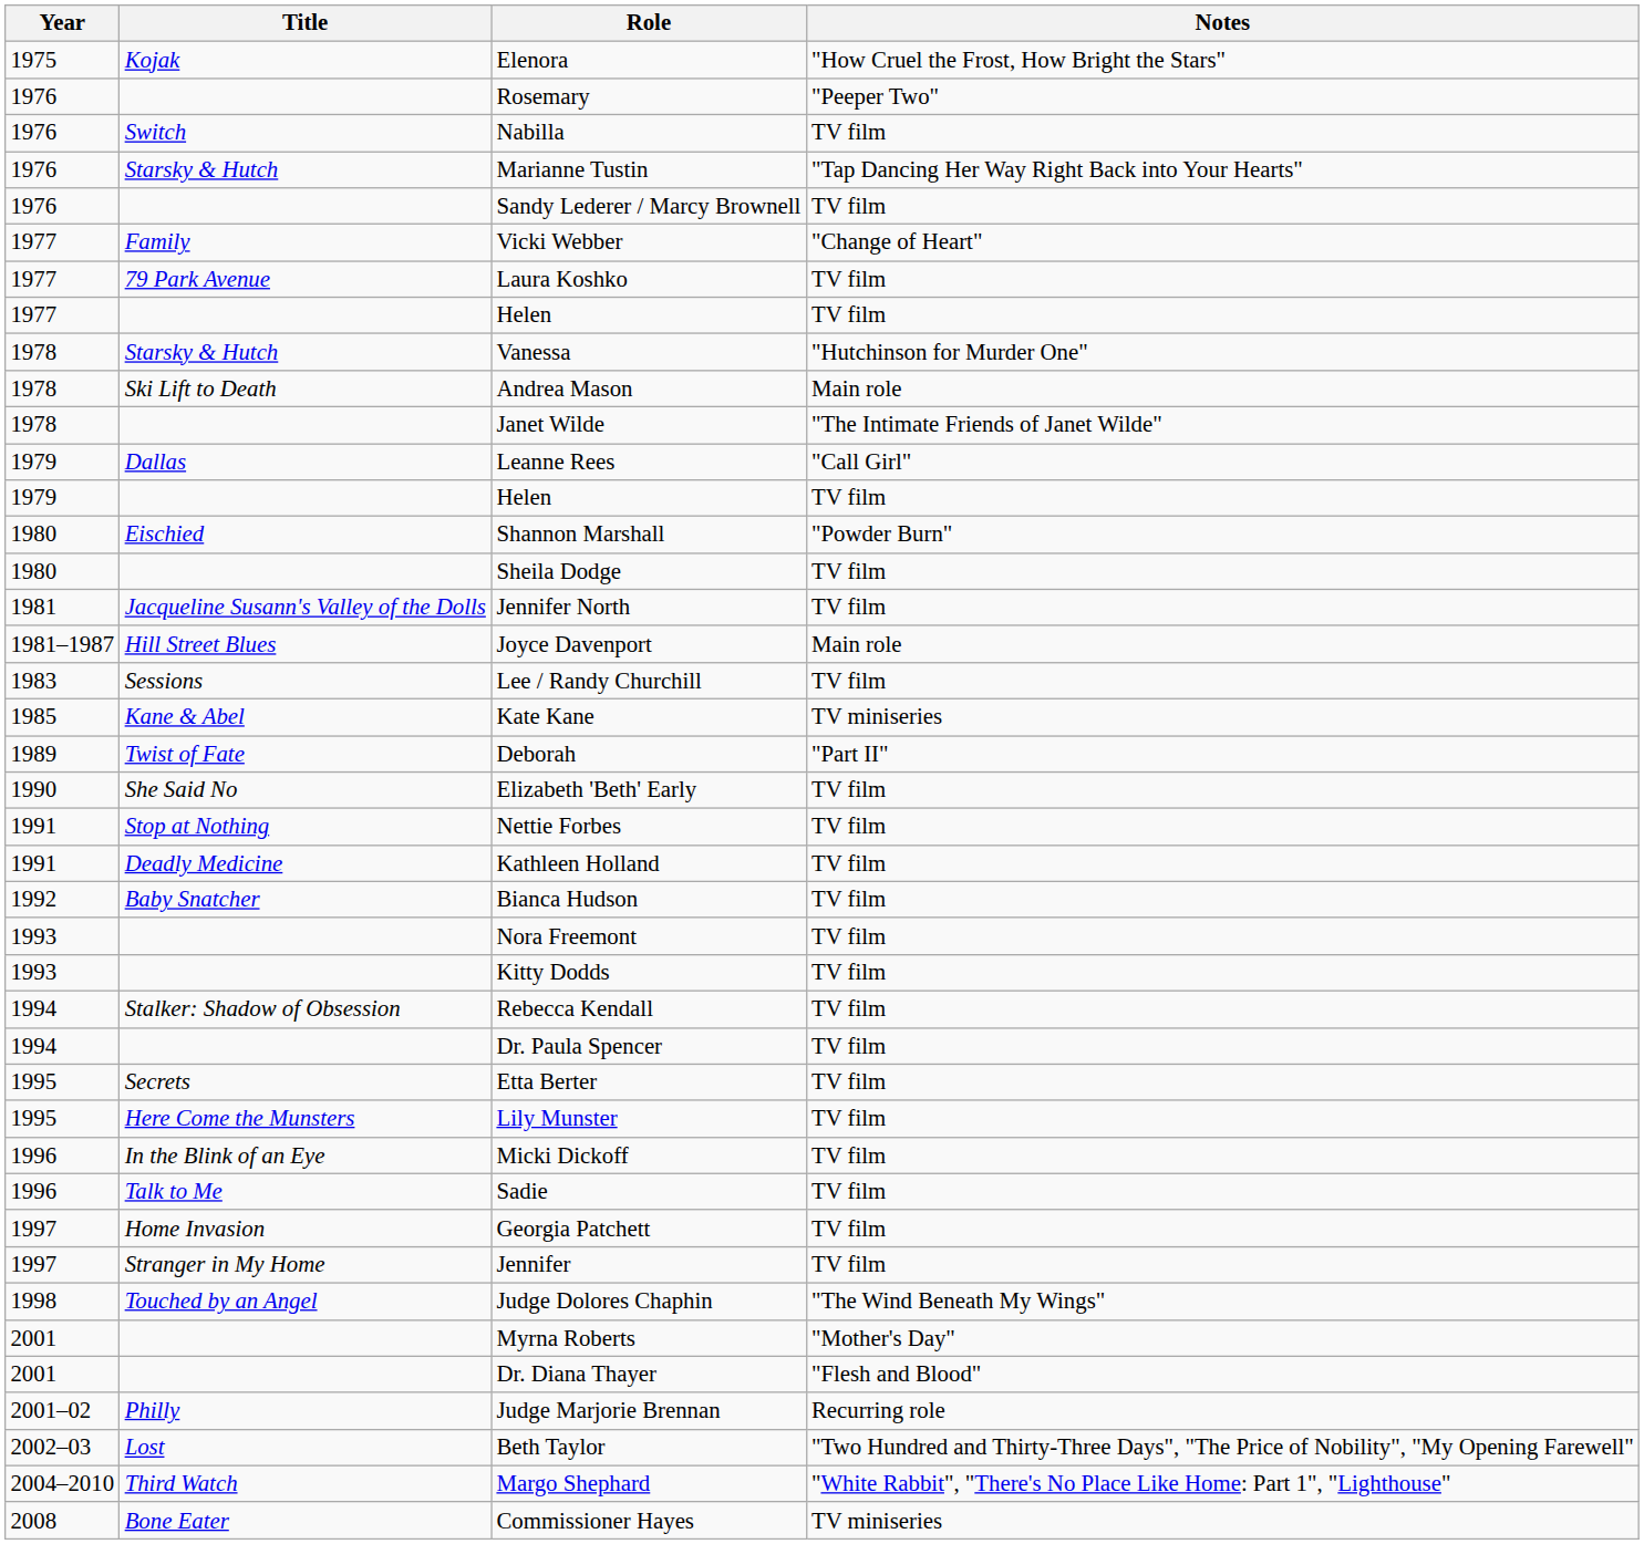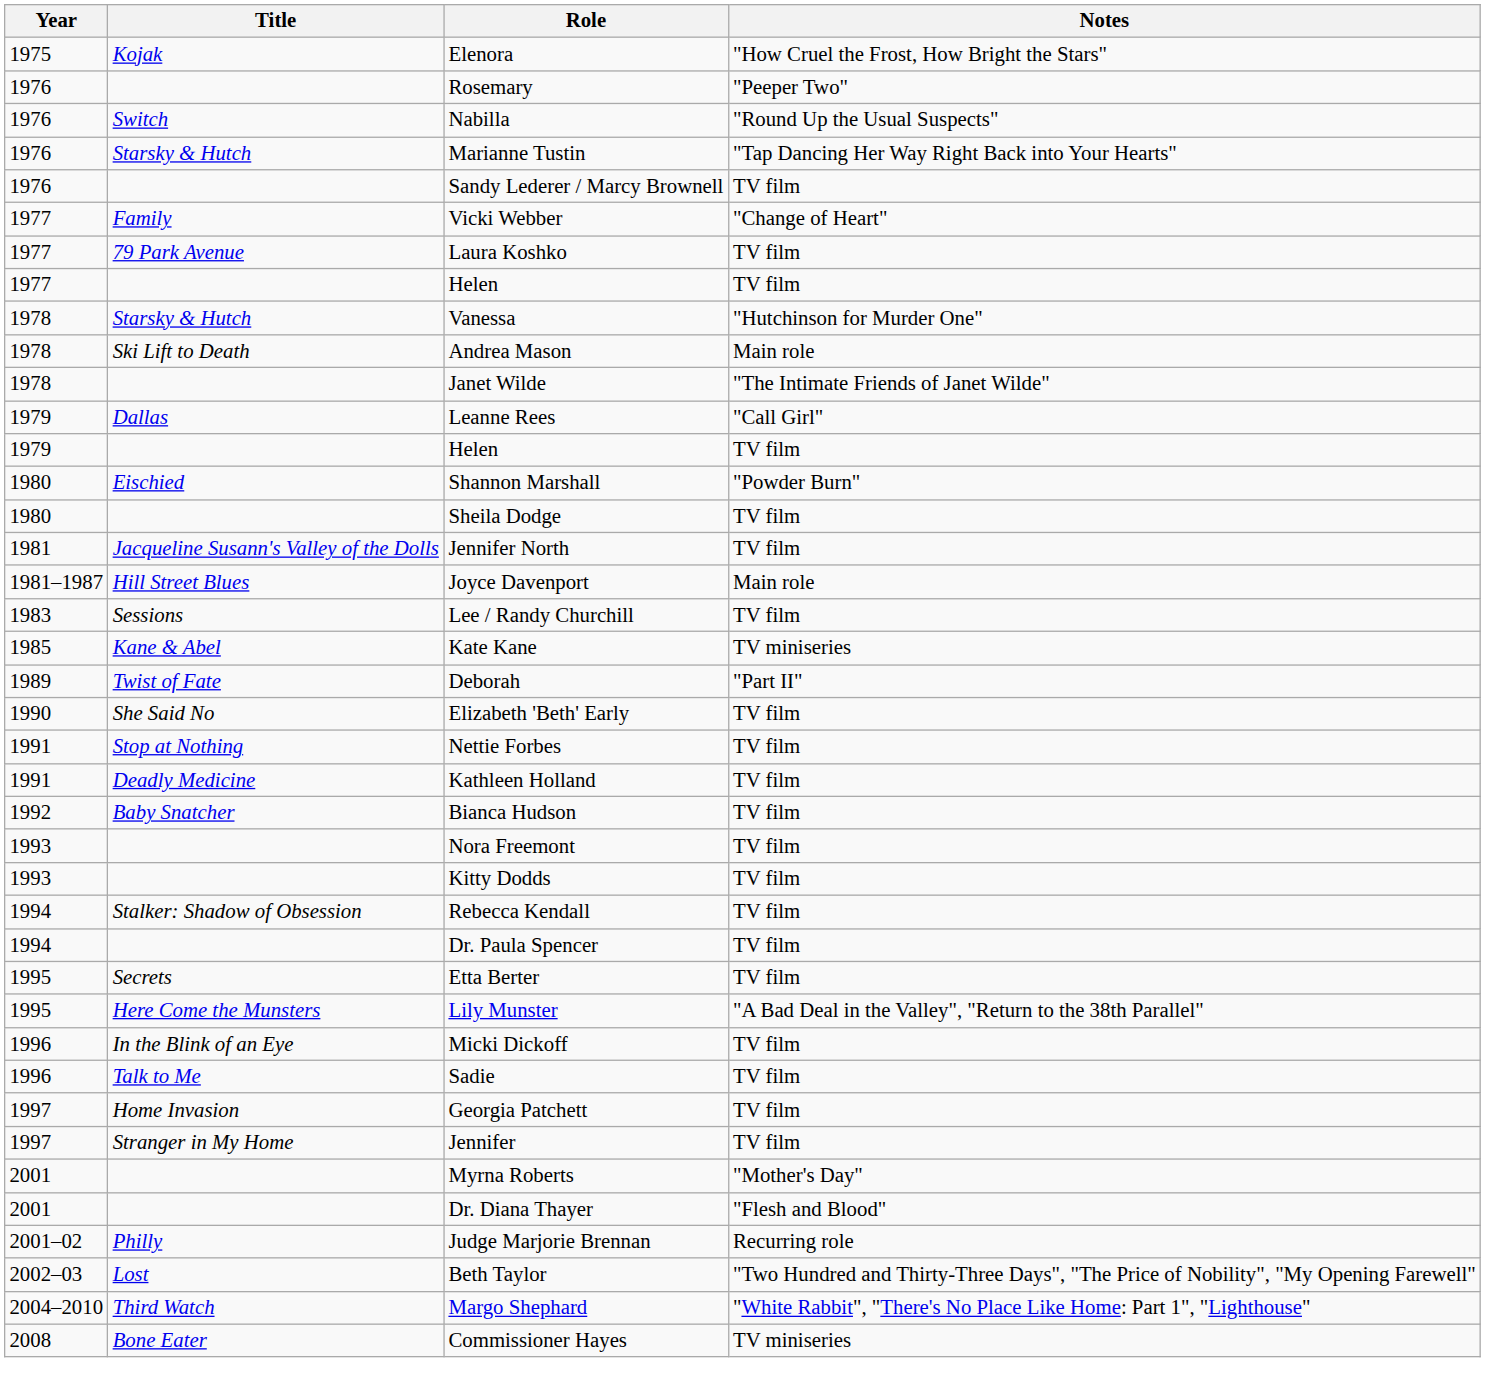 <table class="wikitable sortable">
 <tr>
 <th>Year</th>
 <th>Title</th>
 <th>Role</th>
 <th class="unsortable">Notes</th>
 </tr>
 <tr>
 <td>1975</td>
 <td><em><a href='#'>Kojak</a></em></td>
 <td>Elenora</td>
 <td>"How Cruel the Frost, How Bright the Stars"</td>
 </tr>
 <tr>
 <td>1976</td>
 <td><em></em></td>
 <td>Rosemary</td>
 <td>"Peeper Two"</td>
 </tr>
 <tr>
 <td>1976</td>
 <td><em><a href='#'>Switch</a></em></td>
 <td>Nabilla</td>
-<td>TV film</td>
+<td>"Round Up the Usual Suspects"</td>
 </tr>
 <tr>
 <td>1976</td>
 <td><em><a href='#'>Starsky & Hutch</a></em></td>
 <td>Marianne Tustin</td>
 <td>"Tap Dancing Her Way Right Back into Your Hearts"</td>
 </tr>
 <tr>
 <td>1976</td>
 <td><em></em></td>
 <td>Sandy Lederer / Marcy Brownell</td>
 <td>TV film</td>
 </tr>
 <tr>
 <td>1977</td>
 <td><em><a href='#'>Family</a></em></td>
 <td>Vicki Webber</td>
 <td>"Change of Heart"</td>
 </tr>
 <tr>
 <td>1977</td>
 <td><em><a href='#'>79 Park Avenue</a></em></td>
 <td>Laura Koshko</td>
 <td>TV film</td>
 </tr>
 <tr>
 <td>1977</td>
 <td><em></em></td>
 <td>Helen</td>
 <td>TV film</td>
 </tr>
 <tr>
 <td>1978</td>
 <td><em><a href='#'>Starsky & Hutch</a></em></td>
 <td>Vanessa</td>
 <td>"Hutchinson for Murder One"</td>
 </tr>
 <tr>
 <td>1978</td>
 <td><em>Ski Lift to Death</em></td>
 <td>Andrea Mason</td>
 <td>Main role</td>
 </tr>
 <tr>
 <td>1978</td>
 <td><em></em></td>
 <td>Janet Wilde</td>
 <td>"The Intimate Friends of Janet Wilde"</td>
 </tr>
 <tr>
 <td>1979</td>
 <td><em><a href='#'>Dallas</a></em></td>
 <td>Leanne Rees</td>
 <td>"Call Girl"</td>
 </tr>
 <tr>
 <td>1979</td>
 <td><em></em></td>
 <td>Helen</td>
 <td>TV film</td>
 </tr>
 <tr>
 <td>1980</td>
 <td><em><a href='#'>Eischied</a></em></td>
 <td>Shannon Marshall</td>
 <td>"Powder Burn"</td>
 </tr>
 <tr>
 <td>1980</td>
 <td><em></em></td>
 <td>Sheila Dodge</td>
 <td>TV film</td>
 </tr>
 <tr>
 <td>1981</td>
 <td><em><a href='#'>Jacqueline Susann's Valley of the Dolls</a></em></td>
 <td>Jennifer North</td>
 <td>TV film</td>
 </tr>
 <tr>
 <td>1981–1987</td>
 <td><em><a href='#'>Hill Street Blues</a></em></td>
 <td>Joyce Davenport</td>
 <td>Main role</td>
 </tr>
 <tr>
 <td>1983</td>
 <td><em>Sessions</em></td>
 <td>Lee / Randy Churchill</td>
 <td>TV film</td>
 </tr>
 <tr>
 <td>1985</td>
 <td><em><a href='#'>Kane & Abel</a></em></td>
 <td>Kate Kane</td>
 <td>TV miniseries</td>
 </tr>
 <tr>
 <td>1989</td>
 <td><em><a href='#'>Twist of Fate</a></em></td>
 <td>Deborah</td>
 <td>"Part II"</td>
 </tr>
 <tr>
 <td>1990</td>
 <td><em>She Said No</em></td>
 <td>Elizabeth 'Beth' Early</td>
 <td>TV film</td>
 </tr>
 <tr>
 <td>1991</td>
 <td><em><a href='#'>Stop at Nothing</a></em></td>
 <td>Nettie Forbes</td>
 <td>TV film</td>
 </tr>
 <tr>
 <td>1991</td>
 <td><em><a href='#'>Deadly Medicine</a></em></td>
 <td>Kathleen Holland</td>
 <td>TV film</td>
 </tr>
 <tr>
 <td>1992</td>
 <td><em><a href='#'>Baby Snatcher</a></em></td>
 <td>Bianca Hudson</td>
 <td>TV film</td>
 </tr>
 <tr>
 <td>1993</td>
 <td><em></em></td>
 <td>Nora Freemont</td>
 <td>TV film</td>
 </tr>
 <tr>
 <td>1993</td>
 <td><em></em></td>
 <td>Kitty Dodds</td>
 <td>TV film</td>
 </tr>
 <tr>
 <td>1994</td>
 <td><em>Stalker: Shadow of Obsession</em></td>
 <td>Rebecca Kendall</td>
 <td>TV film</td>
 </tr>
 <tr>
 <td>1994</td>
 <td><em></em></td>
 <td>Dr. Paula Spencer</td>
 <td>TV film</td>
 </tr>
 <tr>
 <td>1995</td>
 <td><em>Secrets</em></td>
 <td>Etta Berter</td>
 <td>TV film</td>
 </tr>
 <tr>
 <td>1995</td>
 <td><em><a href='#'>Here Come the Munsters</a></em></td>
 <td><a href='#'>Lily Munster</a></td>
-<td>TV film</td>
+<td>"A Bad Deal in the Valley", "Return to the 38th Parallel"</td>
 </tr>
 <tr>
 <td>1996</td>
 <td><em>In the Blink of an Eye</em></td>
 <td>Micki Dickoff</td>
 <td>TV film</td>
 </tr>
 <tr>
 <td>1996</td>
 <td><em><a href='#'>Talk to Me</a></em></td>
 <td>Sadie</td>
 <td>TV film</td>
 </tr>
 <tr>
 <td>1997</td>
 <td><em>Home Invasion</em></td>
 <td>Georgia Patchett</td>
 <td>TV film</td>
 </tr>
 <tr>
 <td>1997</td>
 <td><em>Stranger in My Home</em></td>
 <td>Jennifer</td>
 <td>TV film</td>
-</tr>
-<tr>
-<td>1998</td>
-<td><em><a href='#'>Touched by an Angel</a></em></td>
-<td>Judge Dolores Chaphin</td>
-<td>"The Wind Beneath My Wings"</td>
 </tr>
 <tr>
 <td>2001</td>
 <td><em></em></td>
 <td>Myrna Roberts</td>
 <td>"Mother's Day"</td>
 </tr>
 <tr>
 <td>2001</td>
 <td><em></em></td>
 <td>Dr. Diana Thayer</td>
 <td>"Flesh and Blood"</td>
 </tr>
 <tr>
 <td>2001–02</td>
 <td><em><a href='#'>Philly</a></em></td>
 <td>Judge Marjorie Brennan</td>
 <td>Recurring role</td>
 </tr>
 <tr>
 <td>2002–03</td>
 <td><em><a href='#'>Lost</a></em></td>
 <td>Beth Taylor</td>
 <td>"Two Hundred and Thirty-Three Days", "The Price of Nobility", "My Opening Farewell"</td>
 </tr>
 <tr>
 <td>2004–2010</td>
 <td><em><a href='#'>Third Watch</a></em></td>
 <td><a href='#'>Margo Shephard</a></td>
 <td>"<a href='#'>White Rabbit</a>", "<a href='#'>There's No Place Like Home</a>: Part 1", "<a href='#'>Lighthouse</a>"</td>
 </tr>
 <tr>
 <td>2008</td>
 <td><em><a href='#'>Bone Eater</a></em></td>
 <td>Commissioner Hayes</td>
 <td>TV miniseries</td>
 </tr>
 </table>
